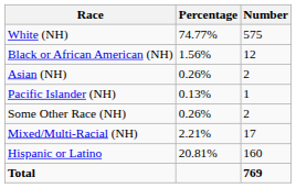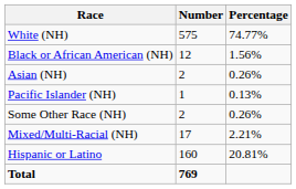 <table class="wikitable">
 <tr>
 <th>Race</th>
+<th>Number</th>
 <th>Percentage</th>
-<th>Number</th>
 </tr>
 <tr>
 <td><a href='#'>White</a> (NH)</td>
+<td>575</td>
 <td>74.77%</td>
-<td>575</td>
 </tr>
 <tr>
 <td><a href='#'>Black or African American</a> (NH)</td>
+<td>12</td>
 <td>1.56%</td>
-<td>12</td>
 </tr>
 <tr>
 <td><a href='#'>Asian</a> (NH)</td>
+<td>2</td>
 <td>0.26%</td>
-<td>2</td>
 </tr>
 <tr>
 <td><a href='#'>Pacific Islander</a> (NH)</td>
+<td>1</td>
 <td>0.13%</td>
-<td>1</td>
 </tr>
 <tr>
 <td>Some Other Race (NH)</td>
+<td>2</td>
 <td>0.26%</td>
-<td>2</td>
 </tr>
 <tr>
 <td><a href='#'>Mixed/Multi-Racial</a> (NH)</td>
+<td>17</td>
 <td>2.21%</td>
-<td>17</td>
 </tr>
 <tr>
 <td><a href='#'>Hispanic or Latino</a></td>
+<td>160</td>
 <td>20.81%</td>
-<td>160</td>
 </tr>
 <tr>
 <td><strong>Total</strong></td>
+<td><strong>769</strong></td>
 <td></td>
-<td><strong>769</strong></td>
 </tr>
 </table>
